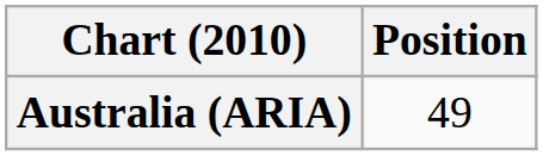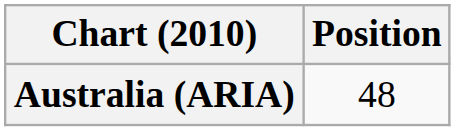 <table class="wikitable plainrowheaders" style="text-align:center">
 <tr>
 <th scope="col">Chart (2010)</th>
 <th scope="col">Position</th>
 </tr>
 <tr>
 <th scope="row">Australia (ARIA)</th>
-<td>49</td>
+<td>48</td>
 </tr>
 </table>
